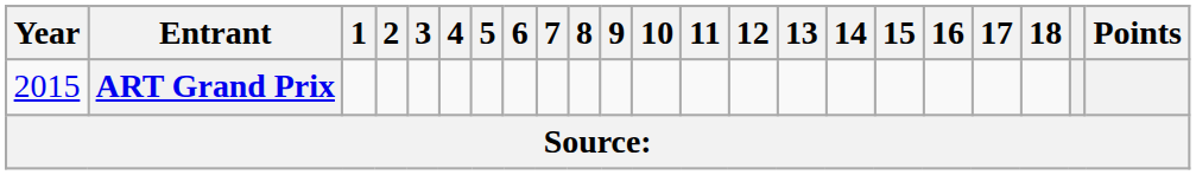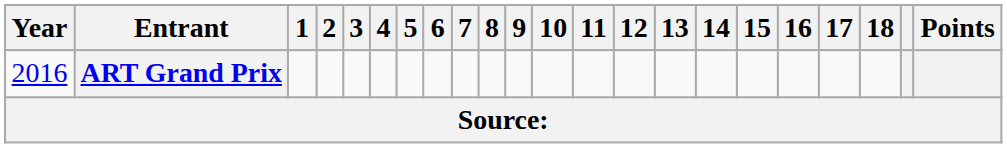 <table class="wikitable" style="text-align:center; font-size:85%">
 <tr>
 <th>Year</th>
 <th>Entrant</th>
 <th>1</th>
 <th>2</th>
 <th>3</th>
 <th>4</th>
 <th>5</th>
 <th>6</th>
 <th>7</th>
 <th>8</th>
 <th>9</th>
 <th>10</th>
 <th>11</th>
 <th>12</th>
 <th>13</th>
 <th>14</th>
 <th>15</th>
 <th>16</th>
 <th>17</th>
 <th>18</th>
 <th></th>
 <th>Points</th>
 </tr>
 <tr>
-<td id=2016R><a href='#'>2015</a></td>
+<td id=2016R><a href='#'>2016</a></td>
 <th nowrap><a href='#'>ART Grand Prix</a></th>
 <td></td>
 <td></td>
 <td></td>
 <td></td>
 <td></td>
 <td></td>
 <td></td>
 <td></td>
 <td></td>
 <td></td>
 <td></td>
 <td></td>
 <td></td>
 <td></td>
 <td></td>
 <td></td>
 <td></td>
 <td></td>
 <th></th>
 <th></th>
 </tr>
 <tr>
 <th colspan="100">Source:</th>
 </tr>
 </table>
